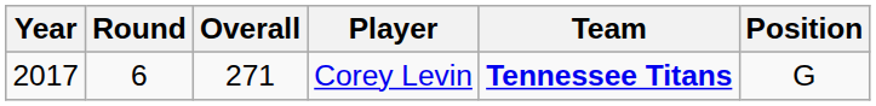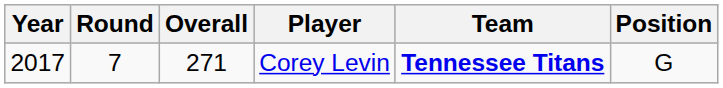 <table class="wikitable sortable" style="text-align: center;">
 <tr>
 <th>Year</th>
 <th>Round</th>
 <th>Overall</th>
 <th>Player</th>
 <th>Team</th>
 <th>Position</th>
 </tr>
 <tr>
 <td rowspan="4">2017</td>
-<td>6</td>
+<td>7</td>
 <td>271</td>
 <td><a href='#'>Corey Levin</a></td>
 <td><strong><a href='#'>Tennessee Titans</a></strong></td>
 <td>G</td>
 </tr>
 </table>
